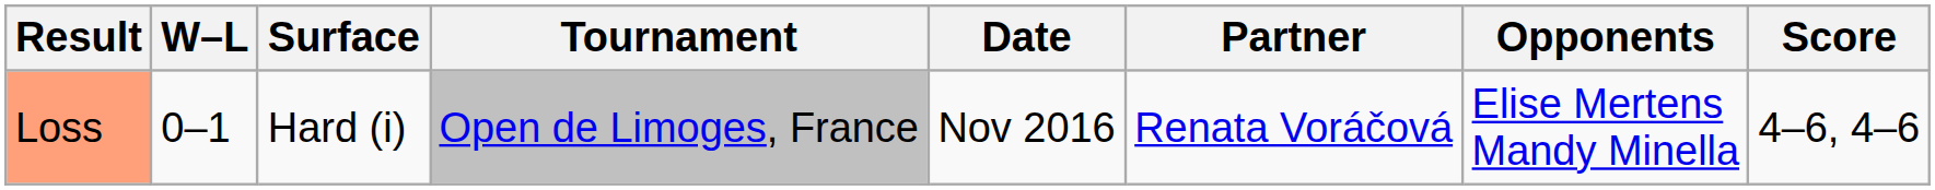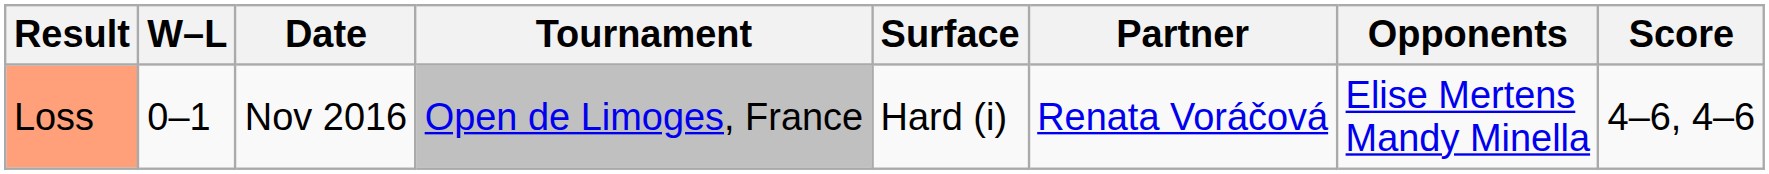 <table class="sortable wikitable">
 <tr>
 <th>Result</th>
 <th class="unsortable">W–L</th>
+<th>Date</th>
+<th>Tournament</th>
 <th>Surface</th>
-<th>Tournament</th>
-<th>Date</th>
 <th>Partner</th>
 <th>Opponents</th>
 <th class="unsortable">Score</th>
 </tr>
 <tr>
 <td style="background:#ffa07a;">Loss</td>
 <td>0–1</td>
+<td>Nov 2016</td>
+<td bgcolor=silver><a href='#'>Open de Limoges</a>, France</td>
 <td>Hard (i)</td>
-<td bgcolor=silver><a href='#'>Open de Limoges</a>, France</td>
-<td>Nov 2016</td>
 <td> <a href='#'>Renata Voráčová</a></td>
 <td> <a href='#'>Elise Mertens</a><br> <a href='#'>Mandy Minella</a></td>
 <td>4–6, 4–6</td>
 </tr>
 </table>
